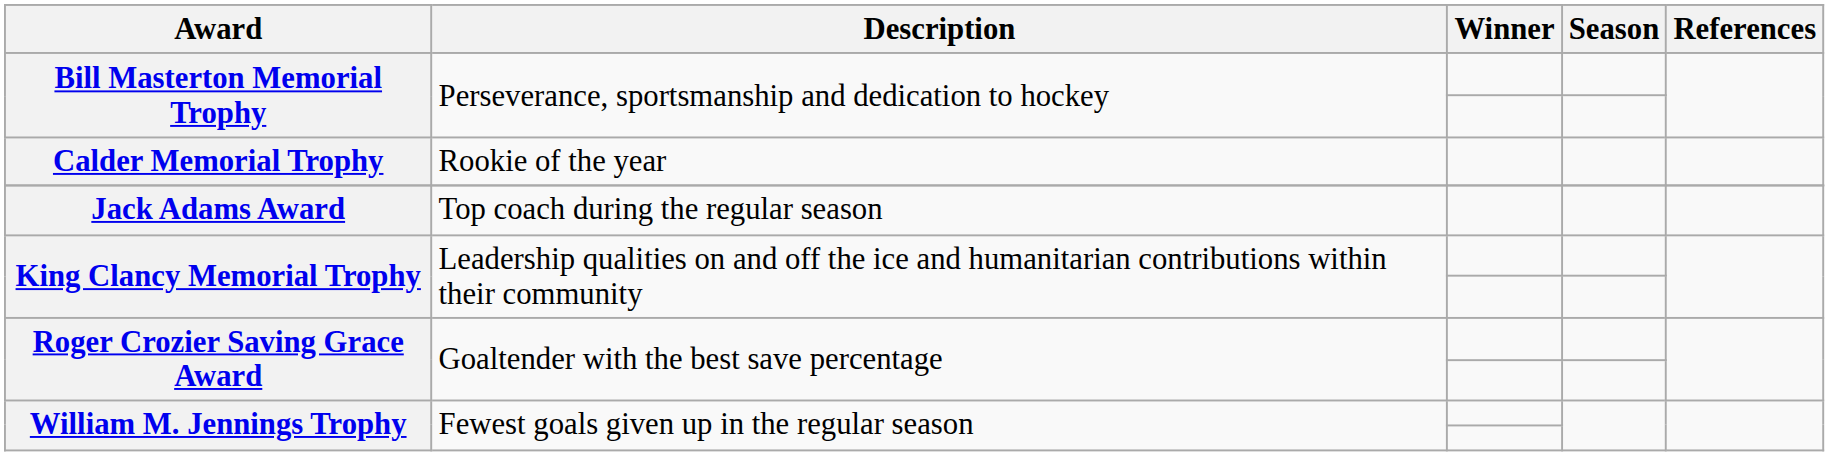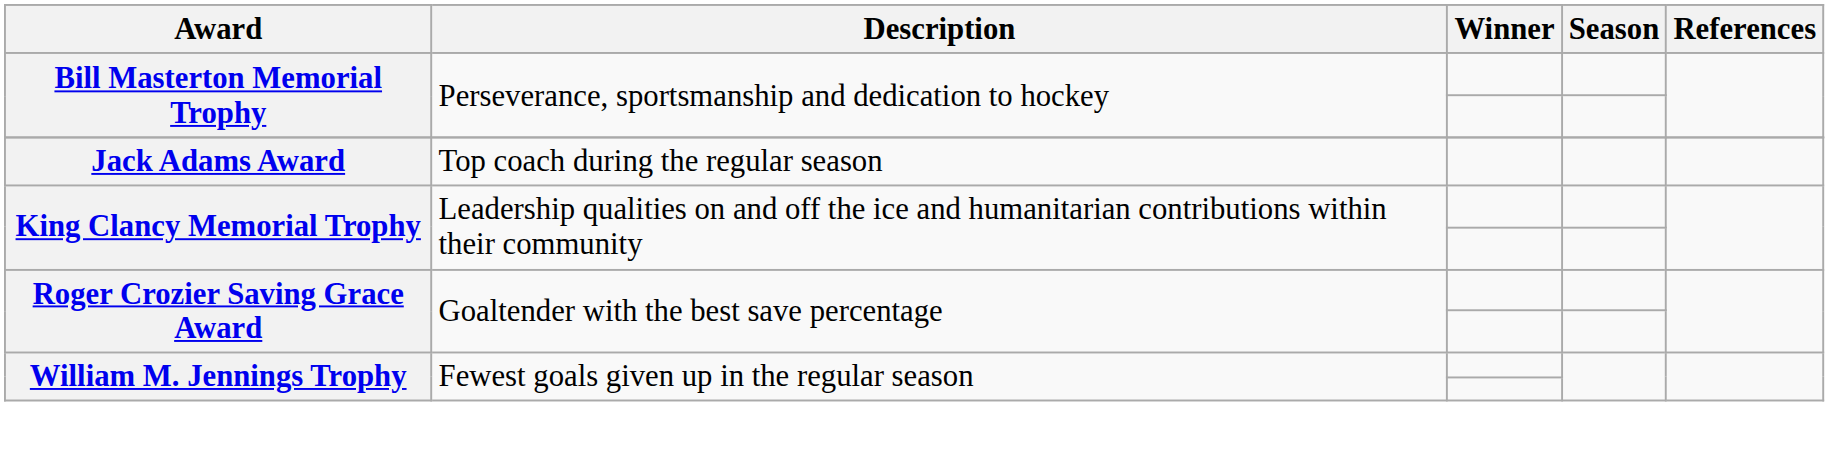 <table class="wikitable sortable" width="75%">
 <tr>
 <th scope="col">Award</th>
 <th scope="col" class="unsortable">Description</th>
 <th scope="col">Winner</th>
 <th scope="col">Season</th>
 <th scope="col" class="unsortable">References</th>
 </tr>
 <tr>
 <th scope="row" rowspan="2"><a href='#'>Bill Masterton Memorial Trophy</a></th>
 <td rowspan="2">Perseverance, sportsmanship and dedication to hockey</td>
 <td></td>
 <td></td>
 <td rowspan="2"></td>
 </tr>
 <tr>
-<td></td>
-<td></td>
-</tr>
-<tr>
-<th scope="row"><a href='#'>Calder Memorial Trophy</a></th>
-<td>Rookie of the year</td>
-<td></td>
 <td></td>
 <td></td>
 </tr>
 <tr>
 </tr>
 <tr>
 <th scope="row"><a href='#'>Jack Adams Award</a></th>
 <td>Top coach during the regular season</td>
 <td></td>
 <td></td>
 <td></td>
 </tr>
 <tr>
 <th scope="row" rowspan="2"><a href='#'>King Clancy Memorial Trophy</a></th>
 <td rowspan="2">Leadership qualities on and off the ice and humanitarian contributions within their community</td>
 <td></td>
 <td></td>
 <td rowspan="2"></td>
 </tr>
 <tr>
 <td></td>
 <td></td>
 </tr>
 <tr>
 <th scope="row" rowspan="2"><a href='#'>Roger Crozier Saving Grace Award</a></th>
 <td rowspan="2">Goaltender with the best save percentage</td>
 <td></td>
 <td></td>
 <td rowspan="2"></td>
 </tr>
 <tr>
 <td></td>
 <td></td>
 </tr>
 <tr>
 <th scope="row" rowspan="2"><a href='#'>William M. Jennings Trophy</a></th>
 <td rowspan="2">Fewest goals given up in the regular season</td>
 <td></td>
 <td rowspan="2"></td>
 <td rowspan="2"></td>
 </tr>
 <tr>
 <td></td>
 </tr>
 </table>
